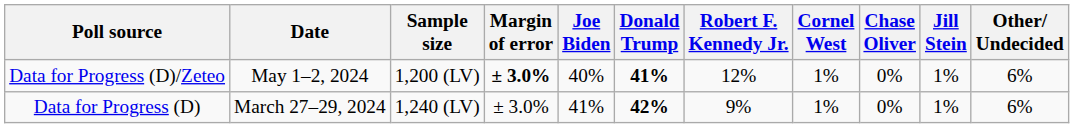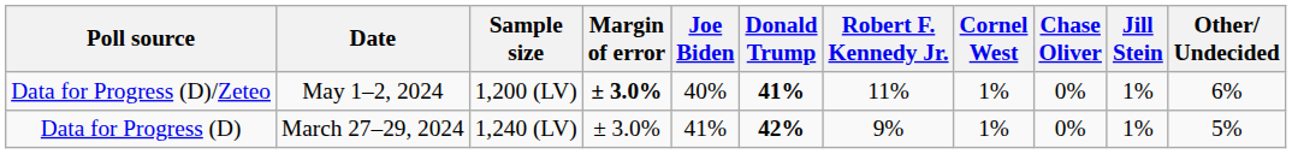 <table class="wikitable sortable mw-datatable" style="text-align:center;font-size:90%;line-height:17px">
 <tr>
 <th>Poll source</th>
 <th>Date</th>
 <th>Sample<br>size</th>
 <th>Margin<br>of error</th>
 <th class="unsortable"><a href='#'>Joe<br>Biden</a><br><small></small></th>
 <th class="unsortable"><a href='#'>Donald<br>Trump</a><br><small></small></th>
 <th class="unsortable"><a href='#'>Robert F.<br>Kennedy Jr.</a><br><small></small></th>
 <th class="unsortable"><a href='#'>Cornel<br>West</a><br><small></small></th>
 <th class="unsortable"><a href='#'>Chase<br>Oliver</a><br><small></small></th>
 <th class="unsortable"><a href='#'>Jill<br>Stein</a><br><small></small></th>
 <th class="unsortable">Other/<br>Undecided</th>
 </tr>
 <tr>
 <td><a href='#'>Data for Progress</a> (D)/<a href='#'>Zeteo</a></td>
 <td>May 1–2, 2024</td>
 <td>1,200 (LV)</td>
 <td><strong>± 3.0%</strong></td>
 <td>40%</td>
 <td><strong>41%</strong></td>
-<td>12%</td>
+<td>11%</td>
 <td>1%</td>
 <td>0%</td>
 <td>1%</td>
 <td>6%</td>
 </tr>
 <tr>
 <td><a href='#'>Data for Progress</a> (D)</td>
 <td>March 27–29, 2024</td>
 <td>1,240 (LV)</td>
 <td>± 3.0%</td>
 <td>41%</td>
 <td><strong>42%</strong></td>
 <td>9%</td>
 <td>1%</td>
 <td>0%</td>
 <td>1%</td>
-<td>6%</td>
+<td>5%</td>
 </tr>
 </table>
